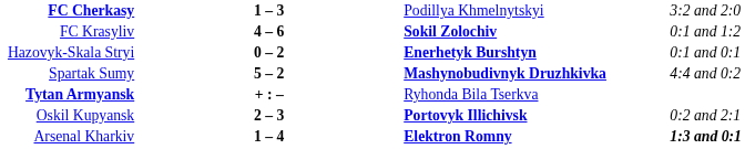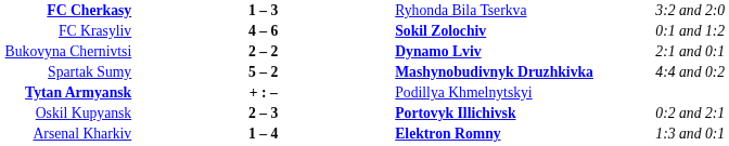 <table width=100% cellspacing=1>
 <tr>
 <th width=20%></th>
 <th width=20%></th>
 <th width=20%></th>
 <th></th>
 </tr>
 <tr style=font-size:90%>
 <td align=right><strong><a href='#'>FC Cherkasy</a></strong></td>
 <td align=center><strong>1 – 3</strong></td>
-<td><a href='#'>Podillya Khmelnytskyi</a></td>
+<td><a href='#'>Ryhonda Bila Tserkva</a></td>
 <td><em>3:2 and 2:0</em></td>
 </tr>
 <tr style=font-size:90%>
 <td align=right><a href='#'>FC Krasyliv</a></td>
 <td align=center><strong>4 – 6</strong></td>
 <td><strong><a href='#'>Sokil Zolochiv</a></strong></td>
 <td><em>0:1 and 1:2</em></td>
 </tr>
 <tr style=font-size:90%>
-<td align=right><a href='#'>Hazovyk-Skala Stryi</a></td>
-<td align=center><strong>0 – 2</strong></td>
-<td><strong><a href='#'>Enerhetyk Burshtyn</a></strong></td>
-<td><em>0:1 and 0:1</em></td>
+<td align=right><a href='#'>Bukovyna Chernivtsi</a></td>
+<td align=center><strong>2 – 2</strong></td>
+<td><strong><a href='#'>Dynamo Lviv</a></strong></td>
+<td><em>2:1 and 0:1</em></td>
 </tr>
 <tr style=font-size:90%>
 <td align=right><a href='#'>Spartak Sumy</a></td>
 <td align=center><strong>5 – 2</strong></td>
 <td><strong><a href='#'>Mashynobudivnyk Druzhkivka</a></strong></td>
 <td><em>4:4 and 0:2</em></td>
 </tr>
 <tr style=font-size:90%>
 <td align=right><strong><a href='#'>Tytan Armyansk</a></strong></td>
 <td align=center><strong>+ : –</strong></td>
-<td><a href='#'>Ryhonda Bila Tserkva</a></td>
+<td><a href='#'>Podillya Khmelnytskyi</a></td>
 <td></td>
 </tr>
 <tr style=font-size:90%>
 <td align=right><a href='#'>Oskil Kupyansk</a></td>
 <td align=center><strong>2 – 3</strong></td>
 <td><strong><a href='#'>Portovyk Illichivsk</a></strong></td>
 <td><em>0:2 and 2:1</em></td>
 </tr>
 <tr style=font-size:90%>
 <td align=right><a href='#'>Arsenal Kharkiv</a></td>
 <td align=center><strong>1 – 4</strong></td>
 <td><strong><a href='#'>Elektron Romny</a></strong></td>
-<td><strong><em>1:3 and 0:1</em></strong></td>
+<td><em>1:3 and 0:1</em></td>
 </tr>
 </table>
